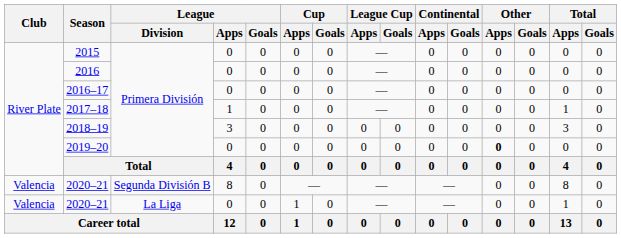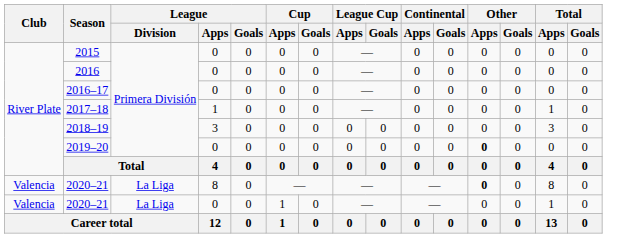 <table class="wikitable" style="text-align:center">
 <tr>
 <th rowspan="2">Club</th>
 <th rowspan="2">Season</th>
 <th colspan="3">League</th>
 <th colspan="2">Cup</th>
 <th colspan="2">League Cup</th>
 <th colspan="2">Continental</th>
 <th colspan="2">Other</th>
 <th colspan="2">Total</th>
 </tr>
 <tr>
 <th>Division</th>
 <th>Apps</th>
 <th>Goals</th>
 <th>Apps</th>
 <th>Goals</th>
 <th>Apps</th>
 <th>Goals</th>
 <th>Apps</th>
 <th>Goals</th>
 <th>Apps</th>
 <th>Goals</th>
 <th>Apps</th>
 <th>Goals</th>
 </tr>
 <tr>
 <td rowspan="7"><a href='#'>River Plate</a></td>
 <td><a href='#'>2015</a></td>
 <td rowspan="6"><a href='#'>Primera División</a></td>
 <td>0</td>
 <td>0</td>
 <td>0</td>
 <td>0</td>
 <td colspan="2">—</td>
 <td>0</td>
 <td>0</td>
 <td>0</td>
 <td>0</td>
 <td>0</td>
 <td>0</td>
 </tr>
 <tr>
 <td><a href='#'>2016</a></td>
 <td>0</td>
 <td>0</td>
 <td>0</td>
 <td>0</td>
 <td colspan="2">—</td>
 <td>0</td>
 <td>0</td>
 <td>0</td>
 <td>0</td>
 <td>0</td>
 <td>0</td>
 </tr>
 <tr>
 <td><a href='#'>2016–17</a></td>
 <td>0</td>
 <td>0</td>
 <td>0</td>
 <td>0</td>
 <td colspan="2">—</td>
 <td>0</td>
 <td>0</td>
 <td>0</td>
 <td>0</td>
 <td>0</td>
 <td>0</td>
 </tr>
 <tr>
 <td><a href='#'>2017–18</a></td>
 <td>1</td>
 <td>0</td>
 <td>0</td>
 <td>0</td>
 <td colspan="2">—</td>
 <td>0</td>
 <td>0</td>
 <td>0</td>
 <td>0</td>
 <td>1</td>
 <td>0</td>
 </tr>
 <tr>
 <td><a href='#'>2018–19</a></td>
 <td>3</td>
 <td>0</td>
 <td>0</td>
 <td>0</td>
 <td>0</td>
 <td>0</td>
 <td>0</td>
 <td>0</td>
 <td>0</td>
 <td>0</td>
 <td>3</td>
 <td>0</td>
 </tr>
 <tr>
 <td><a href='#'>2019–20</a></td>
 <td>0</td>
 <td>0</td>
 <td>0</td>
 <td>0</td>
 <td>0</td>
 <td>0</td>
 <td>0</td>
 <td>0</td>
 <td><strong>0</strong></td>
 <td>0</td>
 <td>0</td>
 <td>0</td>
 </tr>
 <tr>
 <th colspan="2">Total</th>
 <th>4</th>
 <th>0</th>
 <th>0</th>
 <th>0</th>
 <th>0</th>
 <th>0</th>
 <th>0</th>
 <th>0</th>
 <th>0</th>
 <th>0</th>
 <th>4</th>
 <th>0</th>
 </tr>
 <tr>
 <td rowspan="1"><a href='#'>Valencia</a></td>
 <td><a href='#'>2020–21</a></td>
-<td rowspan="1"><a href='#'>Segunda División B</a></td>
+<td rowspan="1"><a href='#'>La Liga</a></td>
 <td>8</td>
 <td>0</td>
 <td colspan="2">—</td>
 <td colspan="2">—</td>
 <td colspan="2">—</td>
-<td>0</td>
+<td><strong>0</strong></td>
 <td>0</td>
 <td>8</td>
 <td>0</td>
 </tr>
 <tr>
 <td rowspan="1"><a href='#'>Valencia</a></td>
 <td><a href='#'>2020–21</a></td>
 <td rowspan="1"><a href='#'>La Liga</a></td>
 <td>0</td>
 <td>0</td>
 <td>1</td>
 <td>0</td>
 <td colspan="2">—</td>
 <td colspan="2">—</td>
 <td>0</td>
 <td>0</td>
 <td>1</td>
 <td>0</td>
 </tr>
 <tr>
 <th colspan="3">Career total</th>
 <th>12</th>
 <th>0</th>
 <th>1</th>
 <th>0</th>
 <th>0</th>
 <th>0</th>
 <th>0</th>
 <th>0</th>
 <th>0</th>
 <th>0</th>
 <th>13</th>
 <th>0</th>
 </tr>
 </table>
